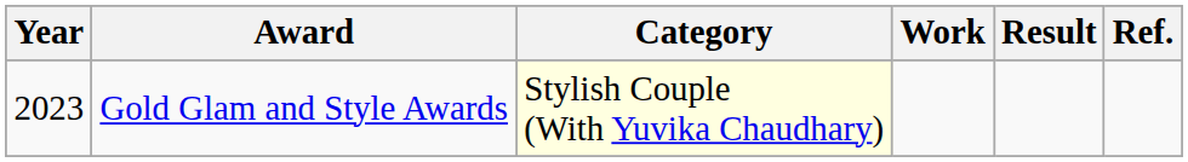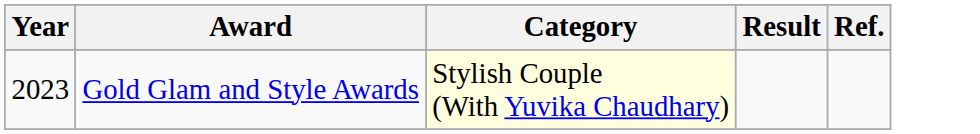 <table class="wikitable sortable">
 <tr>
 <th>Year</th>
 <th>Award</th>
 <th>Category</th>
-<th>Work</th>
 <th>Result</th>
 <th>Ref.</th>
 </tr>
 <tr>
 <td>2023</td>
 <td><a href='#'>Gold Glam and Style Awards</a></td>
 <td style="background: lightyellow;">Stylish Couple<br>(With <a href='#'>Yuvika Chaudhary</a>)</td>
 <td></td>
 <td></td>
-<td></td>
 </tr>
 </table>
